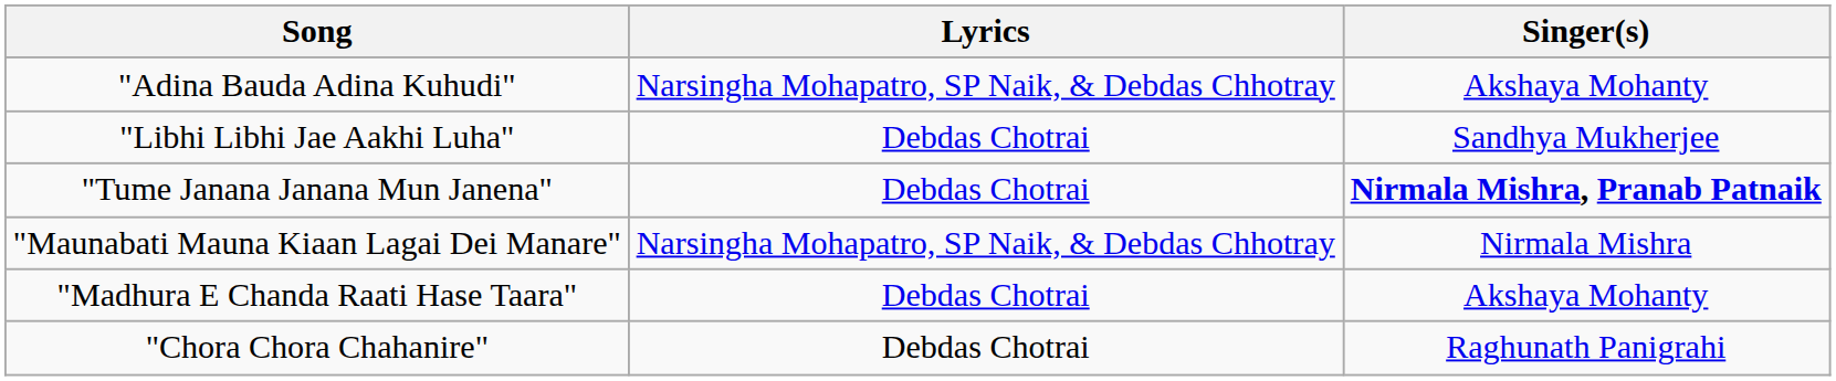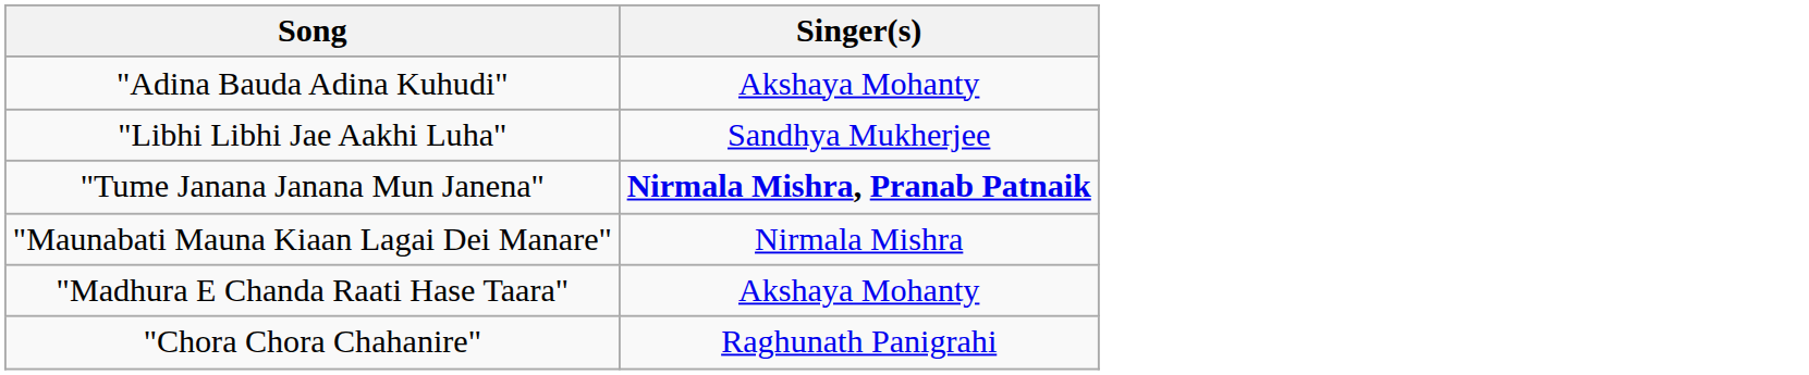 <table class="wikitable sortable" style="text-align:center;">
 <tr>
 <th>Song</th>
-<th>Lyrics</th>
 <th>Singer(s)</th>
 </tr>
 <tr>
 <td>"Adina Bauda Adina Kuhudi"</td>
-<td><a href='#'>Narsingha Mohapatro, SP Naik, & Debdas Chhotray</a></td>
 <td><a href='#'>Akshaya Mohanty</a></td>
 </tr>
 <tr>
 <td>"Libhi Libhi Jae Aakhi Luha"</td>
-<td><a href='#'>Debdas Chotrai</a></td>
 <td><a href='#'>Sandhya Mukherjee</a></td>
 </tr>
 <tr>
 <td>"Tume Janana Janana Mun Janena"</td>
-<td><a href='#'>Debdas Chotrai</a></td>
 <td><strong><a href='#'>Nirmala Mishra</a>, <a href='#'>Pranab Patnaik</a></strong></td>
 </tr>
 <tr>
 <td>"Maunabati Mauna Kiaan Lagai Dei Manare"</td>
-<td><a href='#'>Narsingha Mohapatro, SP Naik, & Debdas Chhotray</a></td>
 <td><a href='#'>Nirmala Mishra</a></td>
 </tr>
 <tr>
 <td>"Madhura E Chanda Raati Hase Taara"</td>
-<td><a href='#'>Debdas Chotrai</a></td>
 <td><a href='#'>Akshaya Mohanty</a></td>
 </tr>
 <tr>
 <td>"Chora Chora Chahanire"</td>
-<td>Debdas Chotrai</td>
 <td><a href='#'>Raghunath Panigrahi</a></td>
 </tr>
 </table>
